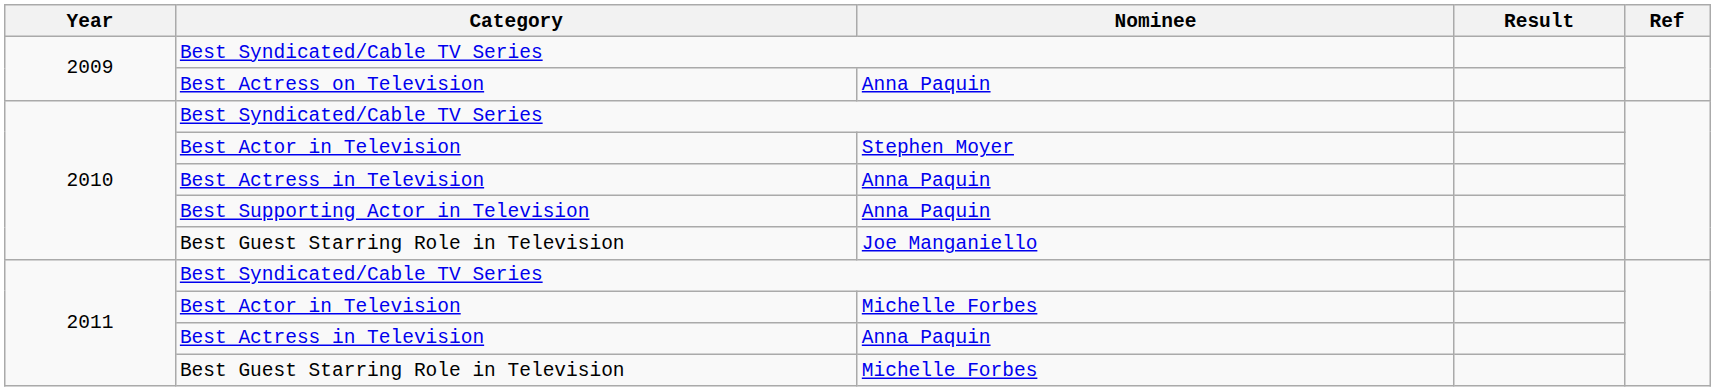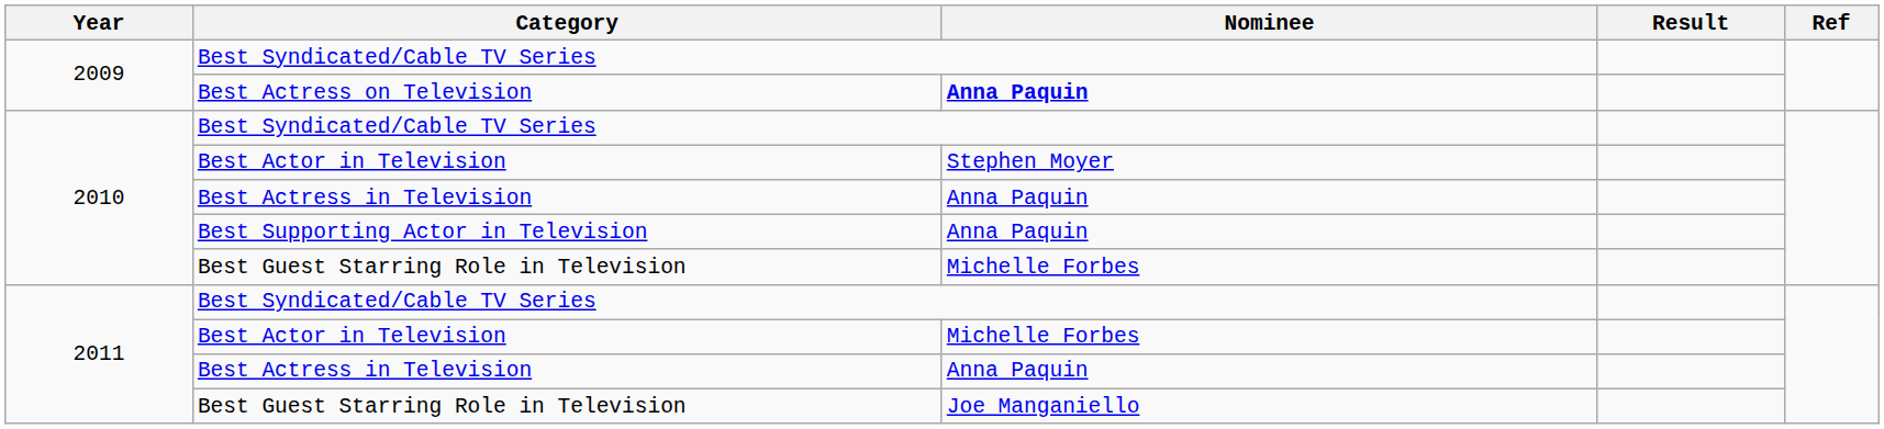 <table class="wikitable" width="90%">
 <tr>
 <th width="10%">Year</th>
 <th width="40%">Category</th>
 <th width="35%">Nominee</th>
 <th width="10%">Result</th>
 <th width="5%">Ref</th>
 </tr>
 <tr>
 <td rowspan="2" align="center">2009</td>
 <td colspan="2"><a href='#'>Best Syndicated/Cable TV Series</a></td>
 <td></td>
 <td rowspan="2" align="center"></td>
 </tr>
 <tr>
 <td><a href='#'>Best Actress on Television</a></td>
-<td><a href='#'>Anna Paquin</a></td>
+<td><strong><a href='#'>Anna Paquin</a></strong></td>
 <td></td>
 </tr>
 <tr>
 <td rowspan="5" align="center">2010</td>
 <td colspan="2"><a href='#'>Best Syndicated/Cable TV Series</a></td>
 <td></td>
 <td rowspan="5" align="center"></td>
 </tr>
 <tr>
 <td><a href='#'>Best Actor in Television</a></td>
 <td><a href='#'>Stephen Moyer</a></td>
 <td></td>
 </tr>
 <tr>
 <td><a href='#'>Best Actress in Television</a></td>
 <td><a href='#'>Anna Paquin</a></td>
 <td></td>
 </tr>
 <tr>
 <td><a href='#'>Best Supporting Actor in Television</a></td>
 <td><a href='#'>Anna Paquin</a></td>
 <td></td>
 </tr>
 <tr>
 <td>Best Guest Starring Role in Television</td>
-<td><a href='#'>Joe Manganiello</a></td>
+<td><a href='#'>Michelle Forbes</a></td>
 <td></td>
 </tr>
 <tr>
 <td rowspan="4" align="center">2011</td>
 <td colspan="2"><a href='#'>Best Syndicated/Cable TV Series</a></td>
 <td></td>
 <td rowspan="4" align="center"></td>
 </tr>
 <tr>
 <td><a href='#'>Best Actor in Television</a></td>
 <td><a href='#'>Michelle Forbes</a></td>
 <td></td>
 </tr>
 <tr>
 <td><a href='#'>Best Actress in Television</a></td>
 <td><a href='#'>Anna Paquin</a></td>
 <td></td>
 </tr>
 <tr>
 <td>Best Guest Starring Role in Television</td>
-<td><a href='#'>Michelle Forbes</a></td>
+<td><a href='#'>Joe Manganiello</a></td>
 <td></td>
 </tr>
 </table>
